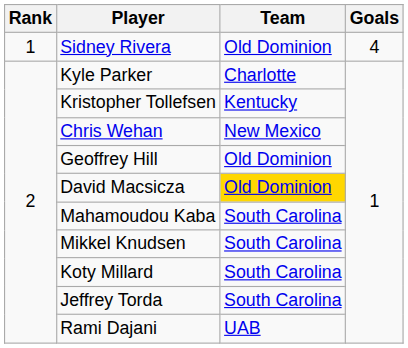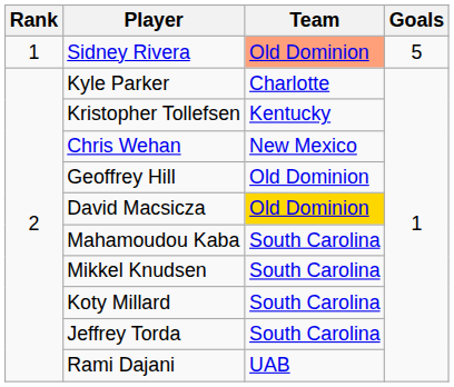 <table class="wikitable" style="text-align:center">
 <tr>
 <th>Rank</th>
 <th>Player</th>
 <th>Team</th>
 <th>Goals</th>
 </tr>
 <tr>
 <td>1</td>
 <td align=left><a href='#'>Sidney Rivera</a></td>
-<td align=left><a href='#'>Old Dominion</a></td>
-<td>4</td>
+<td align=left style="background: lightsalmon;"><a href='#'>Old Dominion</a></td>
+<td>5</td>
 </tr>
 <tr>
 <td rowspan=10>2</td>
 <td align=left>Kyle Parker</td>
 <td align=left><a href='#'>Charlotte</a></td>
 <td rowspan=10>1</td>
 </tr>
 <tr>
 <td align=left>Kristopher Tollefsen</td>
 <td align=left><a href='#'>Kentucky</a></td>
 </tr>
 <tr>
 <td align=left><a href='#'>Chris Wehan</a></td>
 <td align=left><a href='#'>New Mexico</a></td>
 </tr>
 <tr>
 <td align=left>Geoffrey Hill</td>
 <td align=left><a href='#'>Old Dominion</a></td>
 </tr>
 <tr>
 <td align=left>David Macsicza</td>
 <td align=left style="background: gold;"><a href='#'>Old Dominion</a></td>
 </tr>
 <tr>
 <td align=left>Mahamoudou Kaba</td>
 <td align=left><a href='#'>South Carolina</a></td>
 </tr>
 <tr>
 <td align=left>Mikkel Knudsen</td>
 <td align=left><a href='#'>South Carolina</a></td>
 </tr>
 <tr>
 <td align=left>Koty Millard</td>
 <td align=left><a href='#'>South Carolina</a></td>
 </tr>
 <tr>
 <td align=left>Jeffrey Torda</td>
 <td align=left><a href='#'>South Carolina</a></td>
 </tr>
 <tr>
 <td align=left>Rami Dajani</td>
 <td align=left><a href='#'>UAB</a></td>
 </tr>
 </table>
